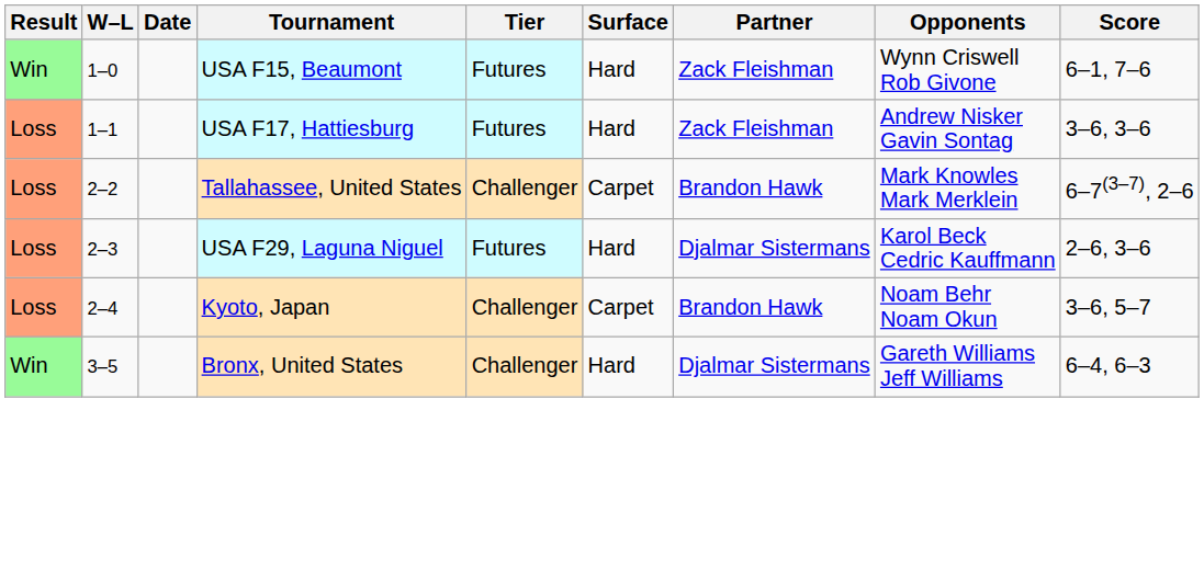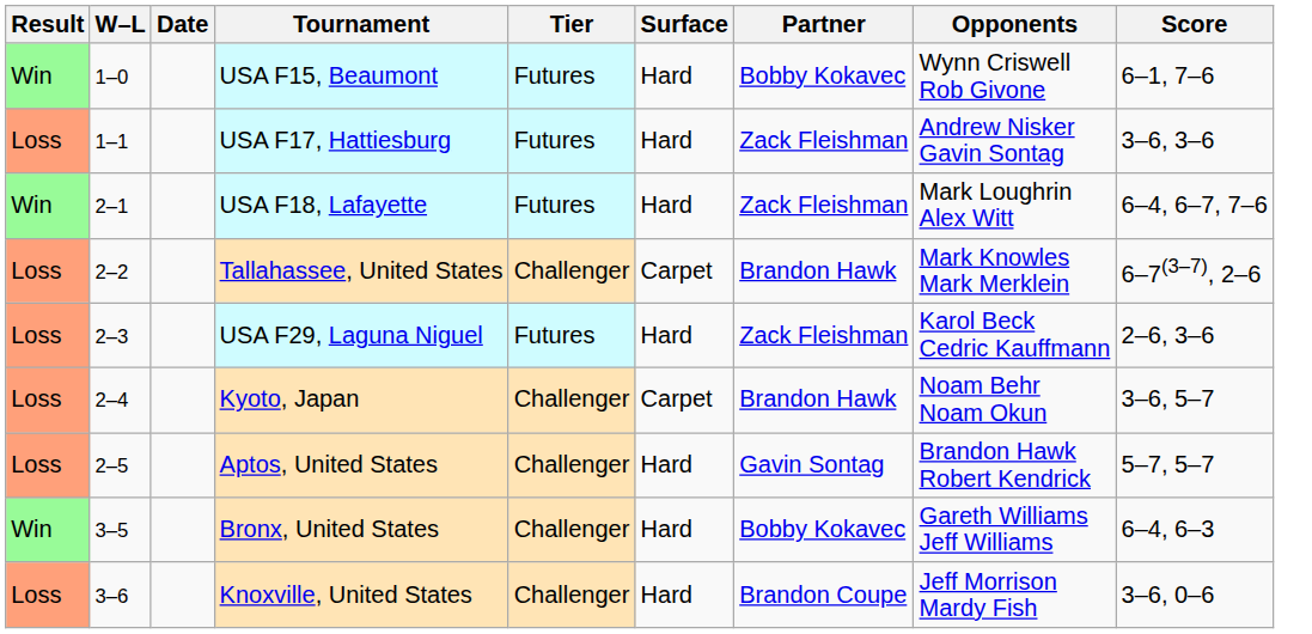 <table class="sortable wikitable">
 <tr>
 <th>Result</th>
 <th class="unsortable">W–L</th>
 <th>Date</th>
 <th>Tournament</th>
 <th>Tier</th>
 <th>Surface</th>
 <th>Partner</th>
 <th>Opponents</th>
 <th class="unsortable">Score</th>
 </tr>
 <tr>
 <td style="background:#98fb98;">Win</td>
 <td><small>1–0</small></td>
 <td></td>
 <td style="background:#cffcff;">USA F15, <a href='#'>Beaumont</a></td>
 <td style="background:#cffcff;">Futures</td>
 <td>Hard</td>
-<td> <a href='#'>Zack Fleishman</a></td>
+<td> <a href='#'>Bobby Kokavec</a></td>
 <td> Wynn Criswell <br>  <a href='#'>Rob Givone</a></td>
 <td>6–1, 7–6</td>
 </tr>
 <tr>
 <td style="background:#ffa07a;">Loss</td>
 <td><small>1–1</small></td>
 <td></td>
 <td style="background:#cffcff;">USA F17, <a href='#'>Hattiesburg</a></td>
 <td style="background:#cffcff;">Futures</td>
 <td>Hard</td>
 <td> <a href='#'>Zack Fleishman</a></td>
 <td> <a href='#'>Andrew Nisker</a> <br>  <a href='#'>Gavin Sontag</a></td>
 <td>3–6, 3–6</td>
+</tr>
+<tr>
+<td style="background:#98fb98;">Win</td>
+<td><small>2–1</small></td>
+<td></td>
+<td style="background:#cffcff;">USA F18, <a href='#'>Lafayette</a></td>
+<td style="background:#cffcff;">Futures</td>
+<td>Hard</td>
+<td> <a href='#'>Zack Fleishman</a></td>
+<td> Mark Loughrin <br>  <a href='#'>Alex Witt</a></td>
+<td>6–4, 6–7, 7–6</td>
 </tr>
 <tr>
 <td style="background:#ffa07a;">Loss</td>
 <td><small>2–2</small></td>
 <td></td>
 <td style="background:moccasin;"><a href='#'>Tallahassee</a>, United States</td>
 <td style="background:moccasin;">Challenger</td>
 <td>Carpet</td>
 <td> <a href='#'>Brandon Hawk</a></td>
 <td> <a href='#'>Mark Knowles</a> <br>  <a href='#'>Mark Merklein</a></td>
 <td>6–7<sup>(3–7)</sup>, 2–6</td>
 </tr>
 <tr>
 <td style="background:#ffa07a;">Loss</td>
 <td><small>2–3</small></td>
 <td></td>
 <td style="background:#cffcff;">USA F29, <a href='#'>Laguna Niguel</a></td>
 <td style="background:#cffcff;">Futures</td>
 <td>Hard</td>
-<td> <a href='#'>Djalmar Sistermans</a></td>
+<td> <a href='#'>Zack Fleishman</a></td>
 <td> <a href='#'>Karol Beck</a> <br>  <a href='#'>Cedric Kauffmann</a></td>
 <td>2–6, 3–6</td>
 </tr>
 <tr>
 <td style="background:#ffa07a;">Loss</td>
 <td><small>2–4</small></td>
 <td></td>
 <td style="background:moccasin;"><a href='#'>Kyoto</a>, Japan</td>
 <td style="background:moccasin;">Challenger</td>
 <td>Carpet</td>
 <td> <a href='#'>Brandon Hawk</a></td>
 <td> <a href='#'>Noam Behr</a> <br>  <a href='#'>Noam Okun</a></td>
 <td>3–6, 5–7</td>
 </tr>
 <tr>
+<td style="background:#ffa07a;">Loss</td>
+<td><small>2–5</small></td>
+<td></td>
+<td style="background:moccasin;"><a href='#'>Aptos</a>, United States</td>
+<td style="background:moccasin;">Challenger</td>
+<td>Hard</td>
+<td> <a href='#'>Gavin Sontag</a></td>
+<td> <a href='#'>Brandon Hawk</a> <br>  <a href='#'>Robert Kendrick</a></td>
+<td>5–7, 5–7</td>
+</tr>
+<tr>
 <td style="background:#98fb98;">Win</td>
 <td><small>3–5</small></td>
 <td></td>
 <td style="background:moccasin;"><a href='#'>Bronx</a>, United States</td>
 <td style="background:moccasin;">Challenger</td>
 <td>Hard</td>
-<td> <a href='#'>Djalmar Sistermans</a></td>
+<td> <a href='#'>Bobby Kokavec</a></td>
 <td> <a href='#'>Gareth Williams</a> <br>  <a href='#'>Jeff Williams</a></td>
 <td>6–4, 6–3</td>
 </tr>
+<tr>
+<td style="background:#ffa07a;">Loss</td>
+<td><small>3–6</small></td>
+<td></td>
+<td style="background:moccasin;"><a href='#'>Knoxville</a>, United States</td>
+<td style="background:moccasin;">Challenger</td>
+<td>Hard</td>
+<td> <a href='#'>Brandon Coupe</a></td>
+<td> <a href='#'>Jeff Morrison</a> <br>  <a href='#'>Mardy Fish</a></td>
+<td>3–6, 0–6</td>
+</tr>
 </table>
